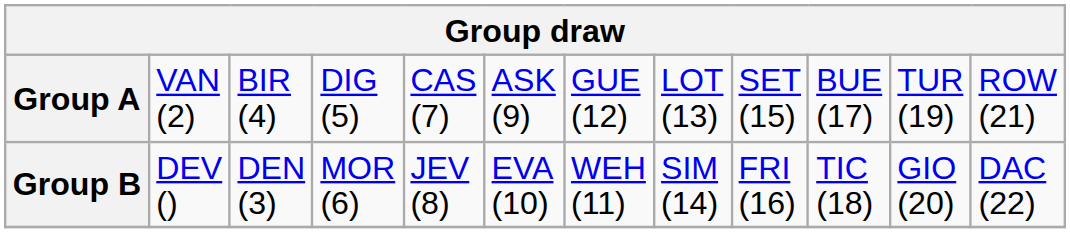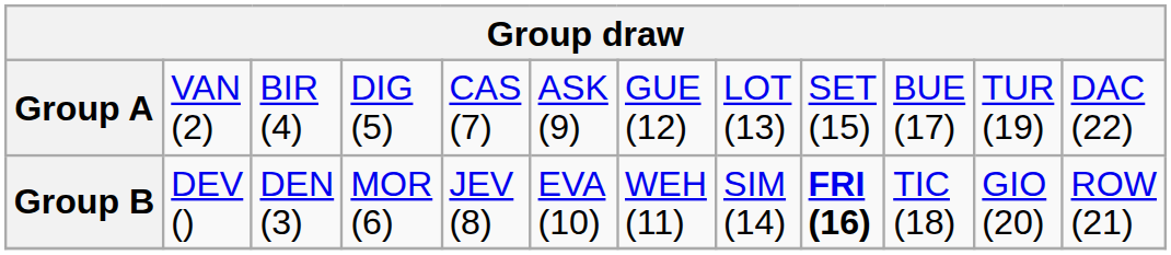 <table class="wikitable" style="text-align:center; font-size:85%">
 <tr>
 <th colspan="12">Group draw</th>
 </tr>
 <tr>
 <th>Group A</th>
 <td align="left"> <a href='#'>VAN</a> <br> (2)</td>
 <td align="left"> <a href='#'>BIR</a> <br> (4)</td>
 <td align="left"> <a href='#'>DIG</a> <br> (5)</td>
 <td align="left"> <a href='#'>CAS</a> <br> (7)</td>
 <td align="left"> <a href='#'>ASK</a> <br> (9)</td>
 <td align="left"> <a href='#'>GUE</a> <br> (12)</td>
 <td align="left"> <a href='#'>LOT</a> <br> (13)</td>
 <td align="left"> <a href='#'>SET</a> <br> (15)</td>
 <td align="left"> <a href='#'>BUE</a> <br> (17)</td>
 <td align="left"> <a href='#'>TUR</a> <br> (19)</td>
-<td align="left"> <a href='#'>ROW</a> <br> (21)</td>
+<td align="left"> <a href='#'>DAC</a> <br> (22)</td>
 </tr>
 <tr>
 <th>Group B</th>
 <td align="left"> <a href='#'>DEV</a> <br> ()</td>
 <td align="left"> <a href='#'>DEN</a> <br> (3)</td>
 <td align="left"> <a href='#'>MOR</a> <br> (6)</td>
 <td align="left"> <a href='#'>JEV</a> <br> (8)</td>
 <td align="left"> <a href='#'>EVA</a> <br> (10)</td>
 <td align="left"> <a href='#'>WEH</a> <br> (11)</td>
 <td align="left"> <a href='#'>SIM</a> <br> (14)</td>
-<td align="left"> <a href='#'>FRI</a> <br> (16)</td>
+<td align="left"><strong> <a href='#'>FRI</a> <br> (16)</strong></td>
 <td align="left"> <a href='#'>TIC</a> <br> (18)</td>
 <td align="left"> <a href='#'>GIO</a> <br> (20)</td>
-<td align="left"> <a href='#'>DAC</a> <br> (22)</td>
+<td align="left"> <a href='#'>ROW</a> <br> (21)</td>
 </tr>
 <tr>
 </tr>
 </table>
